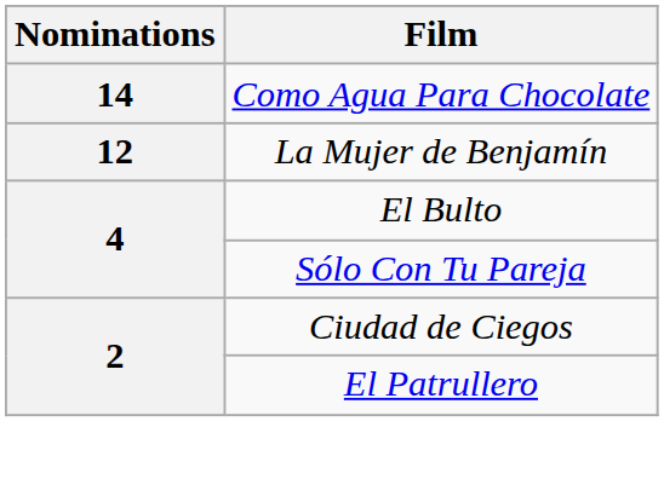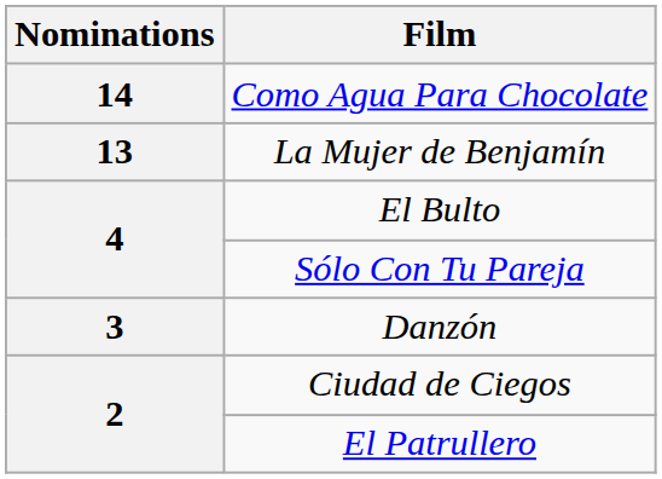 <table class="wikitable plainrowheaders" style="text-align:center;">
 <tr>
 <th scope="col" width="55">Nominations</th>
 <th scope="col" align="center">Film</th>
 </tr>
 <tr>
 <th scope=row rowspan=1 style="text-align:center">14</th>
 <td><em><a href='#'>Como Agua Para Chocolate</a></em></td>
 </tr>
 <tr>
-<th scope=row rowspan=1 style="text-align:center">12</th>
+<th scope=row rowspan=1 style="text-align:center">13</th>
 <td><em>La Mujer de Benjamín</em></td>
 </tr>
 <tr>
 <th scope=row rowspan=2 style="text-align:center">4</th>
 <td><em>El Bulto</em></td>
 </tr>
 <tr>
 <td><em><a href='#'>Sólo Con Tu Pareja</a></em></td>
 </tr>
 <tr>
+<th scope=row rowspan=1 style="text-align:center">3</th>
+<td><em>Danzón</em></td>
+</tr>
+<tr>
 <th scope=row rowspan=2 style="text-align:center">2</th>
 <td><em>Ciudad de Ciegos</em></td>
 </tr>
 <tr>
 <td><em><a href='#'>El Patrullero</a></em></td>
 </tr>
 </table>
